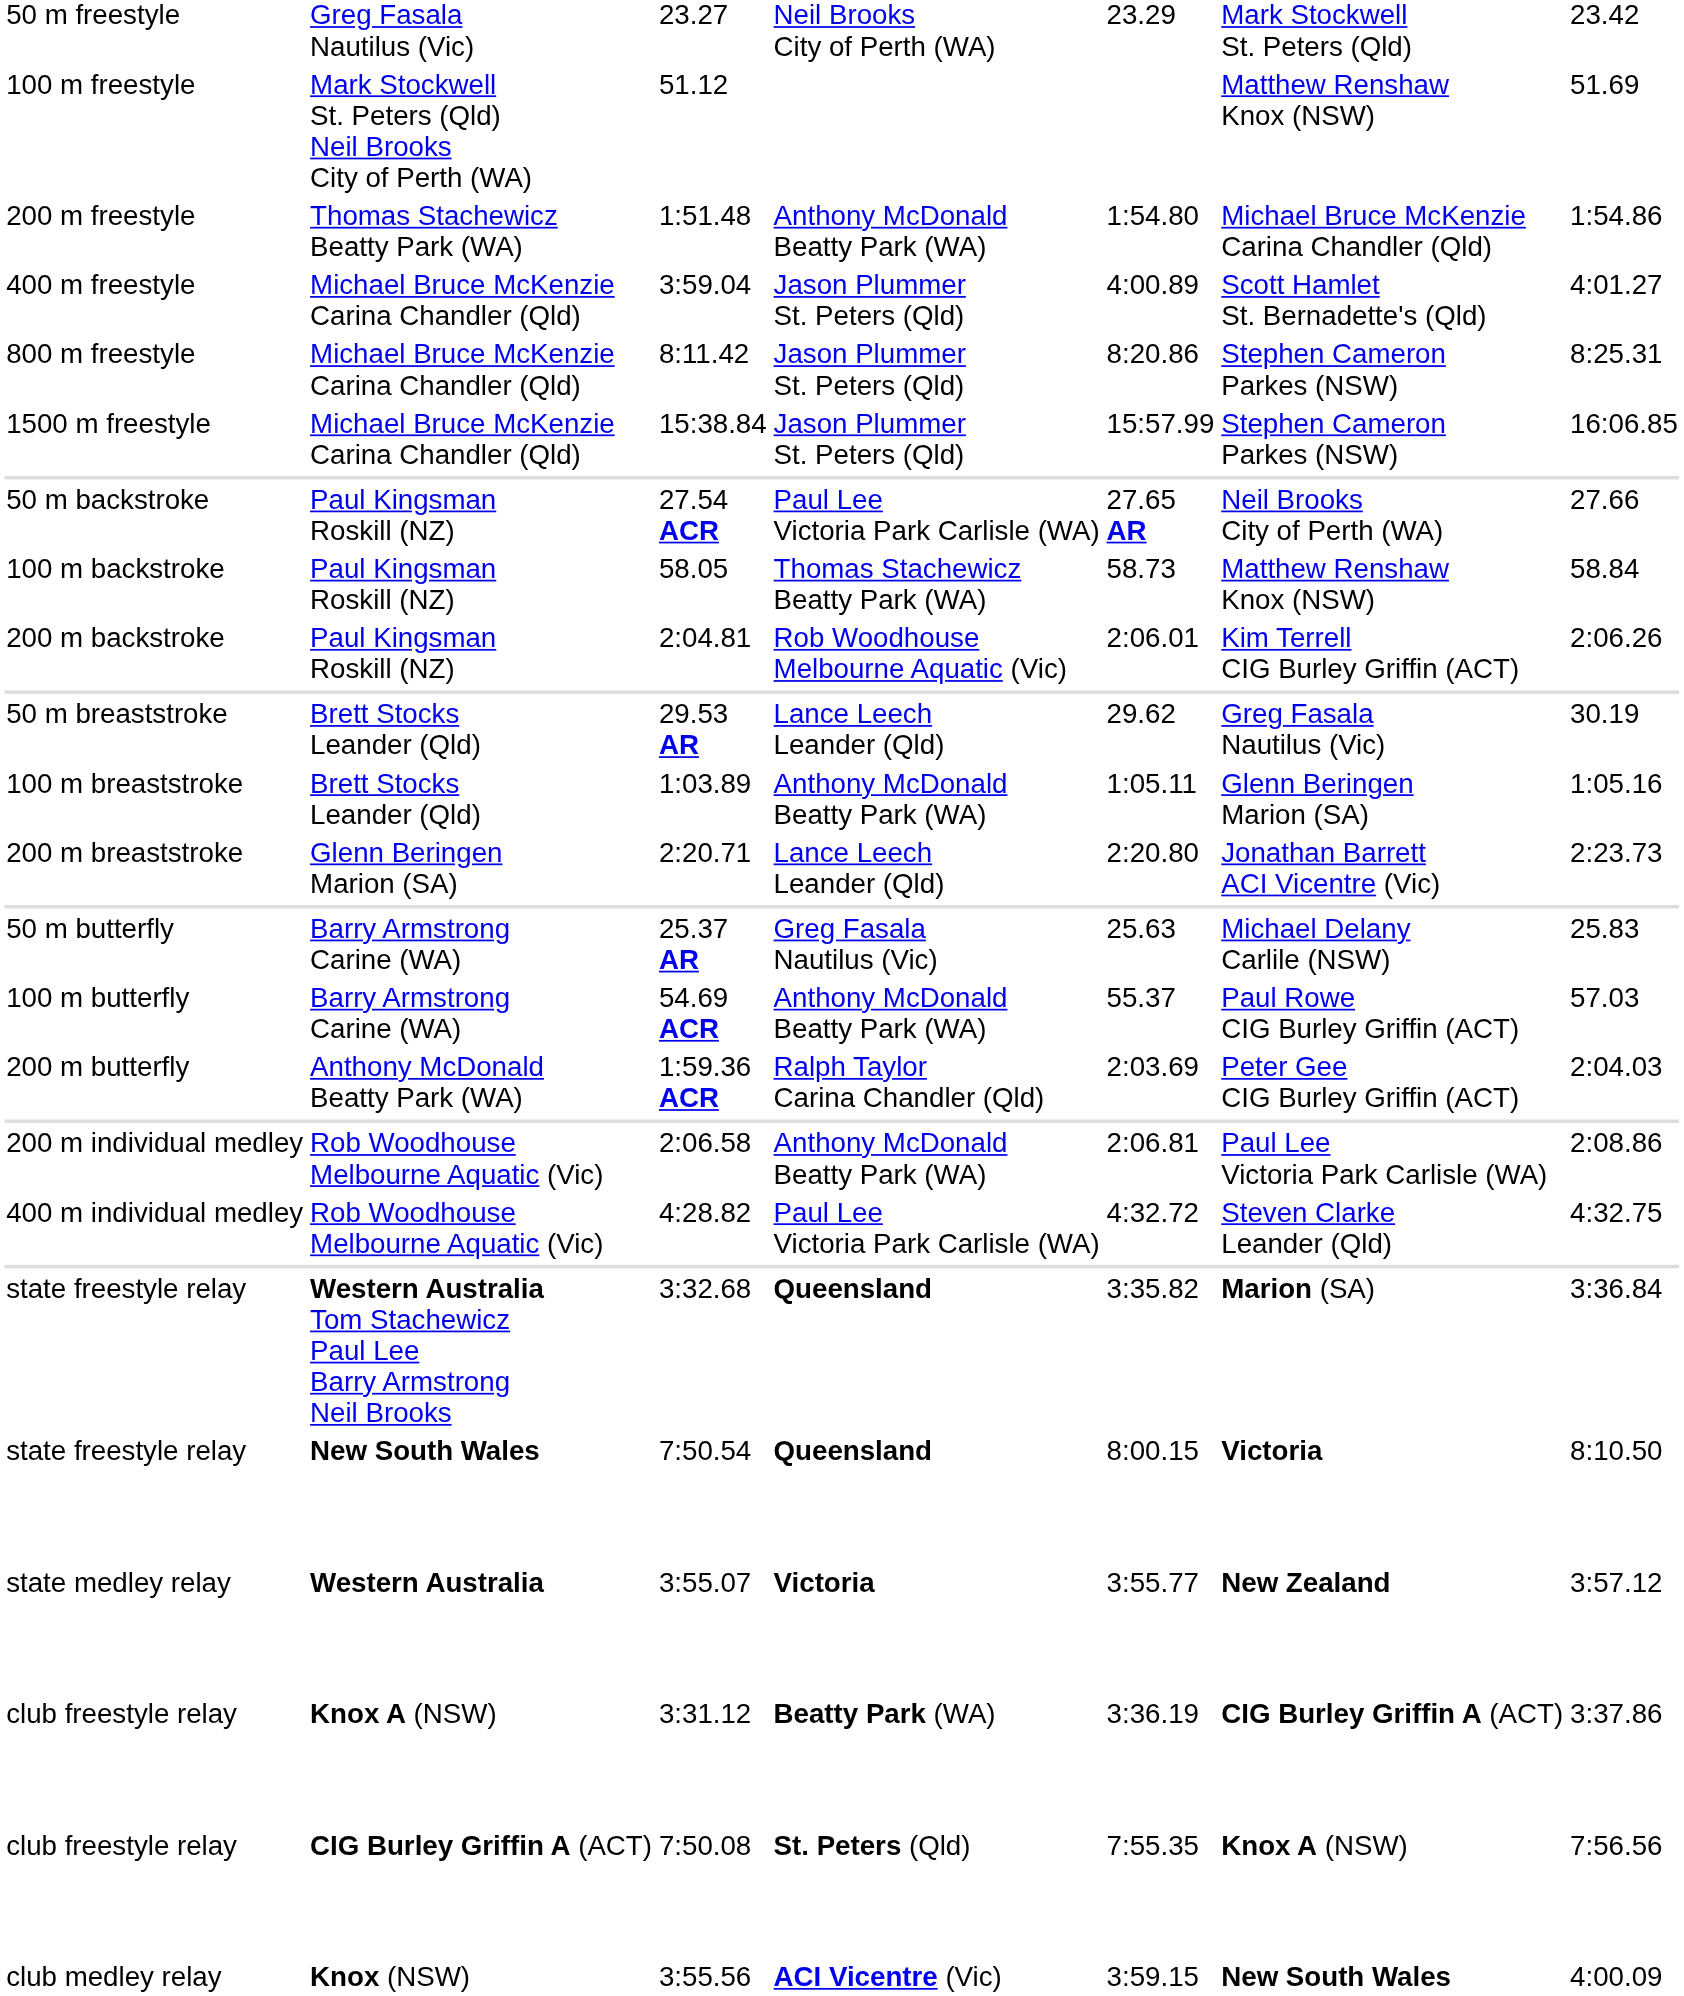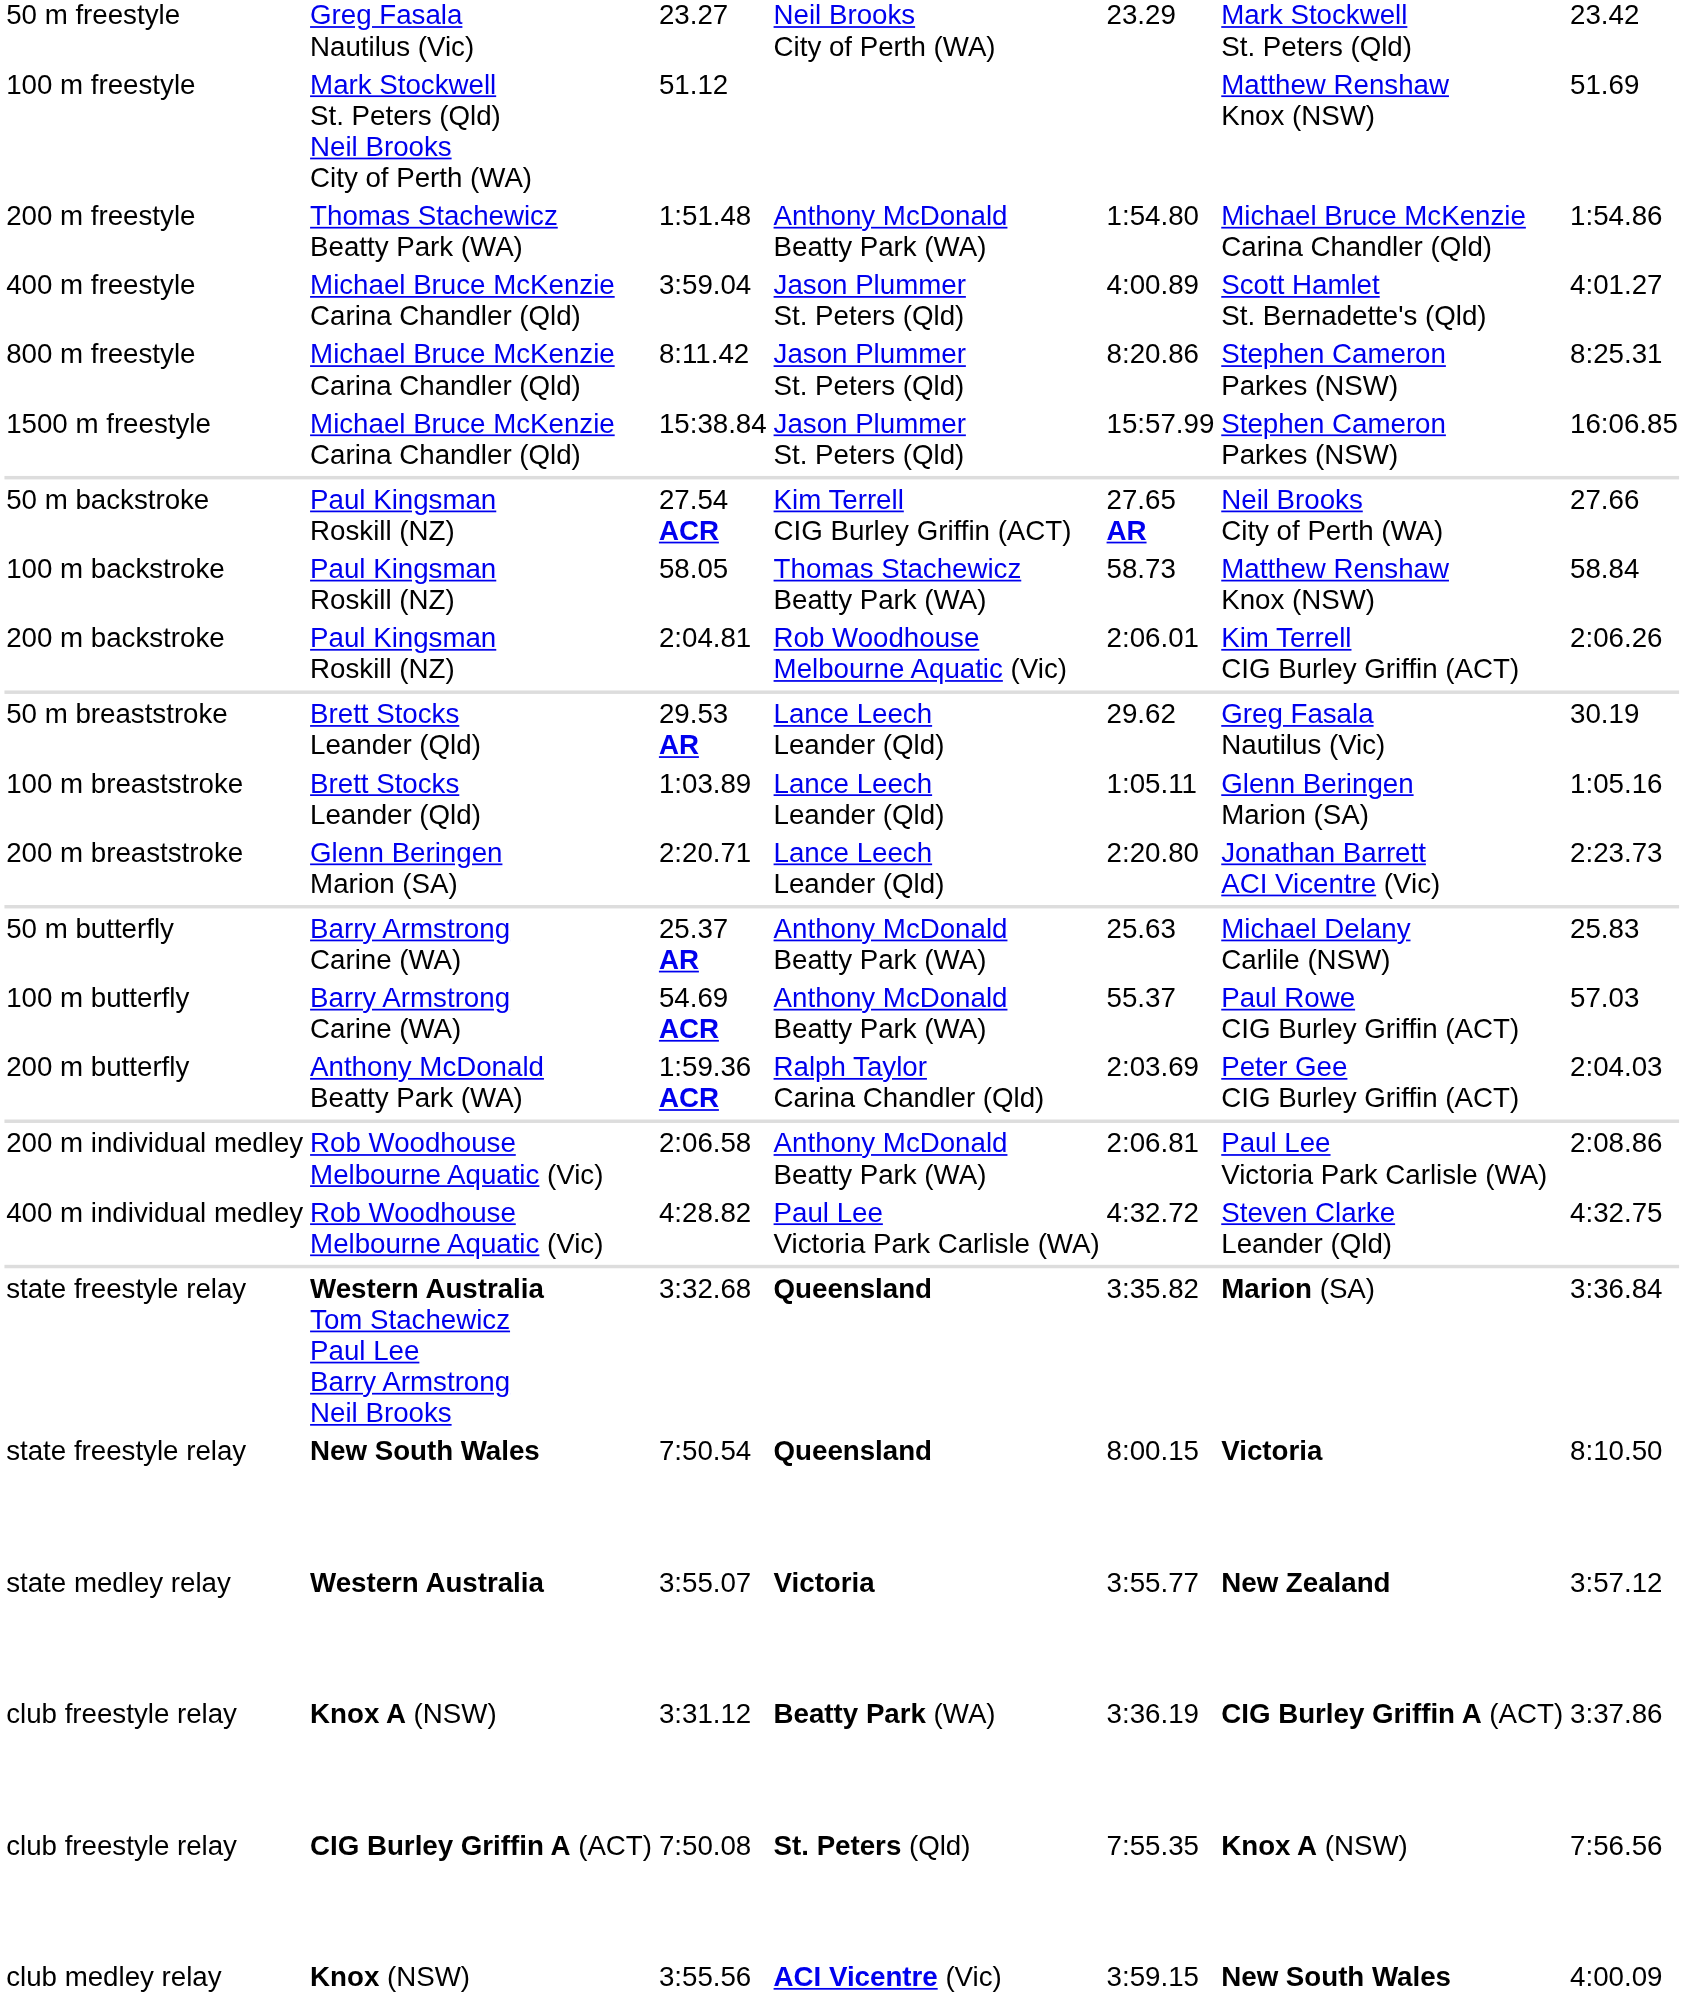 <table>
 <tr valign="top">
 <td>50 m freestyle</td>
 <td><a href='#'>Greg Fasala</a><br>Nautilus (Vic)</td>
 <td>23.27<br></td>
 <td><a href='#'>Neil Brooks</a><br>City of Perth (WA)</td>
 <td>23.29<br></td>
 <td><a href='#'>Mark Stockwell</a><br>St. Peters (Qld)</td>
 <td>23.42<br></td>
 </tr>
 <tr valign="top">
 <td>100 m freestyle</td>
 <td><a href='#'>Mark Stockwell</a><br>St. Peters (Qld)<br><a href='#'>Neil Brooks</a><br>City of Perth (WA)</td>
 <td>51.12<br></td>
 <td></td>
 <td></td>
 <td><a href='#'>Matthew Renshaw</a><br>Knox (NSW)</td>
 <td>51.69<br></td>
 </tr>
 <tr valign="top">
 <td>200 m freestyle</td>
 <td><a href='#'>Thomas Stachewicz</a><br>Beatty Park (WA)</td>
 <td>1:51.48<br></td>
 <td><a href='#'>Anthony McDonald</a><br>Beatty Park (WA)</td>
 <td>1:54.80<br></td>
 <td><a href='#'>Michael Bruce McKenzie</a><br>Carina Chandler (Qld)</td>
 <td>1:54.86<br></td>
 </tr>
 <tr valign="top">
 <td>400 m freestyle</td>
 <td><a href='#'>Michael Bruce McKenzie</a><br>Carina Chandler (Qld)</td>
 <td>3:59.04<br></td>
 <td><a href='#'>Jason Plummer</a><br>St. Peters (Qld)</td>
 <td>4:00.89<br></td>
 <td><a href='#'>Scott Hamlet</a><br>St. Bernadette's (Qld)</td>
 <td>4:01.27<br></td>
 </tr>
 <tr valign="top">
 <td>800 m freestyle</td>
 <td><a href='#'>Michael Bruce McKenzie</a><br>Carina Chandler (Qld)</td>
 <td>8:11.42<br></td>
 <td><a href='#'>Jason Plummer</a><br>St. Peters (Qld)</td>
 <td>8:20.86<br></td>
 <td><a href='#'>Stephen Cameron</a><br>Parkes (NSW)</td>
 <td>8:25.31<br></td>
 </tr>
 <tr valign="top">
 <td>1500 m freestyle</td>
 <td><a href='#'>Michael Bruce McKenzie</a><br>Carina Chandler (Qld)</td>
 <td>15:38.84<br></td>
 <td><a href='#'>Jason Plummer</a><br>St. Peters (Qld)</td>
 <td>15:57.99<br></td>
 <td><a href='#'>Stephen Cameron</a><br>Parkes (NSW)</td>
 <td>16:06.85<br></td>
 </tr>
 <tr bgcolor=#DDDDDD>
 <td colspan=7></td>
 </tr>
 <tr valign="top">
 <td>50 m backstroke</td>
 <td><a href='#'>Paul Kingsman</a><br>Roskill (NZ)</td>
 <td>27.54<br><strong><a href='#'>ACR</a></strong></td>
-<td><a href='#'>Paul Lee</a><br>Victoria Park Carlisle (WA)</td>
+<td><a href='#'>Kim Terrell</a><br>CIG Burley Griffin (ACT)</td>
 <td>27.65<br><strong><a href='#'>AR</a></strong></td>
 <td><a href='#'>Neil Brooks</a><br>City of Perth (WA)</td>
 <td>27.66<br></td>
 </tr>
 <tr valign="top">
 <td>100 m backstroke</td>
 <td><a href='#'>Paul Kingsman</a><br>Roskill (NZ)</td>
 <td>58.05<br></td>
 <td><a href='#'>Thomas Stachewicz</a><br>Beatty Park (WA)</td>
 <td>58.73<br></td>
 <td><a href='#'>Matthew Renshaw</a><br>Knox (NSW)</td>
 <td>58.84<br></td>
 </tr>
 <tr valign="top">
 <td>200 m backstroke</td>
 <td><a href='#'>Paul Kingsman</a><br>Roskill (NZ)</td>
 <td>2:04.81<br></td>
 <td><a href='#'>Rob Woodhouse</a><br><a href='#'>Melbourne Aquatic</a> (Vic)</td>
 <td>2:06.01<br></td>
 <td><a href='#'>Kim Terrell</a><br>CIG Burley Griffin (ACT)</td>
 <td>2:06.26<br></td>
 </tr>
 <tr bgcolor=#DDDDDD>
 <td colspan=7></td>
 </tr>
 <tr valign="top">
 <td>50 m breaststroke</td>
 <td><a href='#'>Brett Stocks</a><br>Leander (Qld)</td>
 <td>29.53<br><strong><a href='#'>AR</a></strong></td>
 <td><a href='#'>Lance Leech</a><br>Leander (Qld)</td>
 <td>29.62<br></td>
 <td><a href='#'>Greg Fasala</a><br>Nautilus (Vic)</td>
 <td>30.19<br></td>
 </tr>
 <tr valign="top">
 <td>100 m breaststroke</td>
 <td><a href='#'>Brett Stocks</a><br>Leander (Qld)</td>
 <td>1:03.89<br></td>
-<td><a href='#'>Anthony McDonald</a><br>Beatty Park (WA)</td>
+<td><a href='#'>Lance Leech</a><br>Leander (Qld)</td>
 <td>1:05.11<br></td>
 <td><a href='#'>Glenn Beringen</a><br>Marion (SA)</td>
 <td>1:05.16<br></td>
 </tr>
 <tr valign="top">
 <td>200 m breaststroke</td>
 <td><a href='#'>Glenn Beringen</a><br>Marion (SA)</td>
 <td>2:20.71<br></td>
 <td><a href='#'>Lance Leech</a><br>Leander (Qld)</td>
 <td>2:20.80<br></td>
 <td><a href='#'>Jonathan Barrett</a><br><a href='#'>ACI Vicentre</a> (Vic)</td>
 <td>2:23.73<br></td>
 </tr>
 <tr bgcolor=#DDDDDD>
 <td colspan=7></td>
 </tr>
 <tr valign="top">
 <td>50 m butterfly</td>
 <td><a href='#'>Barry Armstrong</a><br>Carine (WA)</td>
 <td>25.37<br><strong><a href='#'>AR</a></strong></td>
-<td><a href='#'>Greg Fasala</a><br>Nautilus (Vic)</td>
+<td><a href='#'>Anthony McDonald</a><br>Beatty Park (WA)</td>
 <td>25.63<br></td>
 <td><a href='#'>Michael Delany</a><br>Carlile (NSW)</td>
 <td>25.83<br></td>
 </tr>
 <tr valign="top">
 <td>100 m butterfly</td>
 <td><a href='#'>Barry Armstrong</a><br>Carine (WA)</td>
 <td>54.69<br><strong><a href='#'>ACR</a></strong></td>
 <td><a href='#'>Anthony McDonald</a><br>Beatty Park (WA)</td>
 <td>55.37<br></td>
 <td><a href='#'>Paul Rowe</a><br>CIG Burley Griffin (ACT)</td>
 <td>57.03<br></td>
 </tr>
 <tr valign="top">
 <td>200 m butterfly</td>
 <td><a href='#'>Anthony McDonald</a><br>Beatty Park (WA)</td>
 <td>1:59.36<br><strong><a href='#'>ACR</a></strong></td>
 <td><a href='#'>Ralph Taylor</a><br>Carina Chandler (Qld)</td>
 <td>2:03.69<br></td>
 <td><a href='#'>Peter Gee</a><br>CIG Burley Griffin (ACT)</td>
 <td>2:04.03<br></td>
 </tr>
 <tr bgcolor=#DDDDDD>
 <td colspan=7></td>
 </tr>
 <tr valign="top">
 <td>200 m individual medley</td>
 <td><a href='#'>Rob Woodhouse</a><br><a href='#'>Melbourne Aquatic</a> (Vic)</td>
 <td>2:06.58<br></td>
 <td><a href='#'>Anthony McDonald</a><br>Beatty Park (WA)</td>
 <td>2:06.81<br></td>
 <td><a href='#'>Paul Lee</a><br>Victoria Park Carlisle (WA)</td>
 <td>2:08.86<br></td>
 </tr>
 <tr valign="top">
 <td>400 m individual medley</td>
 <td><a href='#'>Rob Woodhouse</a><br><a href='#'>Melbourne Aquatic</a> (Vic)</td>
 <td>4:28.82<br></td>
 <td><a href='#'>Paul Lee</a><br>Victoria Park Carlisle (WA)</td>
 <td>4:32.72<br></td>
 <td><a href='#'>Steven Clarke</a><br>Leander (Qld)</td>
 <td>4:32.75<br></td>
 </tr>
 <tr bgcolor=#DDDDDD>
 <td colspan=7></td>
 </tr>
 <tr valign="top">
 <td> state freestyle relay</td>
 <td><strong>Western Australia</strong><br><a href='#'>Tom Stachewicz</a><br><a href='#'>Paul Lee</a><br><a href='#'>Barry Armstrong</a><br><a href='#'>Neil Brooks</a></td>
 <td>3:32.68<br></td>
 <td><strong>Queensland</strong><br><br><br><br></td>
 <td>3:35.82<br></td>
 <td><strong>Marion</strong> (SA)<br><br><br><br></td>
 <td>3:36.84<br></td>
 </tr>
 <tr valign="top">
 <td> state freestyle relay</td>
 <td><strong>New South Wales</strong><br><br><br><br></td>
 <td>7:50.54<br></td>
 <td><strong>Queensland</strong><br><br><br><br></td>
 <td>8:00.15<br></td>
 <td><strong>Victoria</strong><br><br><br><br></td>
 <td>8:10.50<br></td>
 </tr>
 <tr valign="top">
 <td> state medley relay</td>
 <td><strong>Western Australia</strong><br><br><br><br></td>
 <td>3:55.07<br></td>
 <td><strong>Victoria</strong><br><br><br><br></td>
 <td>3:55.77<br></td>
 <td><strong>New Zealand</strong><br><br><br><br></td>
 <td>3:57.12<br></td>
 </tr>
 <tr valign="top">
 <td> club freestyle relay</td>
 <td><strong>Knox A</strong> (NSW)<br><br><br><br></td>
 <td>3:31.12<br></td>
 <td><strong>Beatty Park</strong> (WA)<br><br><br><br></td>
 <td>3:36.19<br></td>
 <td><strong>CIG Burley Griffin A</strong> (ACT)<br><br><br><br></td>
 <td>3:37.86<br></td>
 </tr>
 <tr valign="top">
 <td> club freestyle relay</td>
 <td><strong>CIG Burley Griffin A</strong> (ACT)<br><br><br><br></td>
 <td>7:50.08<br></td>
 <td><strong>St. Peters</strong> (Qld)<br><br><br><br></td>
 <td>7:55.35<br></td>
 <td><strong>Knox A</strong> (NSW)<br><br><br><br></td>
 <td>7:56.56<br></td>
 </tr>
 <tr valign="top">
 <td> club medley relay</td>
 <td><strong>Knox</strong> (NSW)<br><br><br><br></td>
 <td>3:55.56<br></td>
 <td><strong><a href='#'>ACI Vicentre</a></strong> (Vic)<br><br><br><br></td>
 <td>3:59.15<br></td>
 <td><strong>New South Wales</strong><br><br><br><br></td>
 <td>4:00.09<br></td>
 </tr>
 </table>
